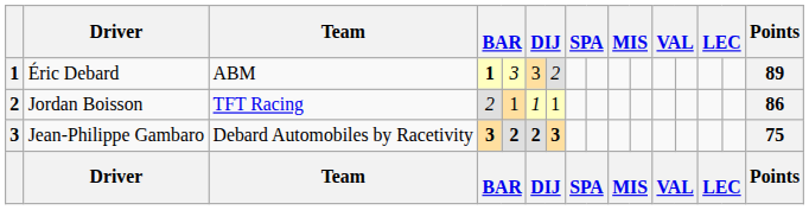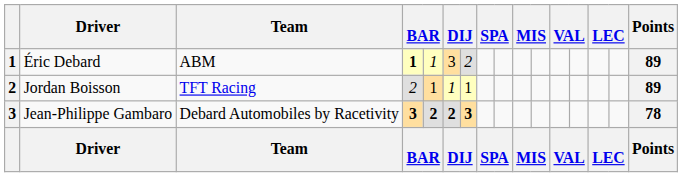 <table class="wikitable" style="font-size:85%; text-align:center">
 <tr>
 <th></th>
 <th>Driver</th>
 <th>Team</th>
 <th colspan="2"><br><a href='#'>BAR</a></th>
 <th colspan="2"><br><a href='#'>DIJ</a></th>
 <th colspan="2"><br><a href='#'>SPA</a></th>
 <th colspan="2"><br><a href='#'>MIS</a></th>
 <th colspan="2"><br><a href='#'>VAL</a></th>
 <th colspan="2"><br><a href='#'>LEC</a></th>
 <th>Points</th>
 </tr>
 <tr>
 <th>1</th>
 <td align="left"> Éric Debard</td>
 <td align="left"> ABM</td>
 <td style="background-color:#ffffbf;"><strong>1</strong></td>
-<td style="background-color:#ffffbf;"><em>3</em></td>
+<td style="background-color:#ffffbf;"><em>1</em></td>
 <td style="background-color:#ffdf9f;">3</td>
 <td style="background-color:#dfdfdf;"><em>2</em></td>
 <td></td>
 <td></td>
 <td></td>
 <td></td>
 <td></td>
 <td></td>
 <td></td>
 <td></td>
 <th>89</th>
 </tr>
 <tr>
 <th>2</th>
 <td align="left"> Jordan Boisson</td>
 <td align="left"> <a href='#'>TFT Racing</a></td>
 <td style="background-color:#dfdfdf;"><em>2</em></td>
 <td style="background-color:#ffdf9f;">1</td>
 <td style="background-color:#ffffbf;"><em>1</em></td>
 <td style="background-color:#ffffbf;">1</td>
 <td></td>
 <td></td>
 <td></td>
 <td></td>
 <td></td>
 <td></td>
 <td></td>
 <td></td>
-<th>86</th>
+<th>89</th>
 </tr>
 <tr>
 <th>3</th>
 <td align="left"> Jean-Philippe Gambaro</td>
 <td align="left"> Debard Automobiles by Racetivity</td>
 <td style="background-color:#ffdf9f;"><strong>3</strong></td>
 <td style="background-color:#dfdfdf;"><strong>2</strong></td>
 <td style="background-color:#dfdfdf;"><strong>2</strong></td>
 <td style="background-color:#ffdf9f;"><strong>3</strong></td>
 <td></td>
 <td></td>
 <td></td>
 <td></td>
 <td></td>
 <td></td>
 <td></td>
 <td></td>
-<th>75</th>
+<th>78</th>
 </tr>
 <tr>
 <th></th>
 <th>Driver</th>
 <th>Team</th>
 <th colspan="2"><br><a href='#'>BAR</a></th>
 <th colspan="2"><br><a href='#'>DIJ</a></th>
 <th colspan="2"><br><a href='#'>SPA</a></th>
 <th colspan="2"><br><a href='#'>MIS</a></th>
 <th colspan="2"><br><a href='#'>VAL</a></th>
 <th colspan="2"><br><a href='#'>LEC</a></th>
 <th>Points</th>
 </tr>
 </table>
